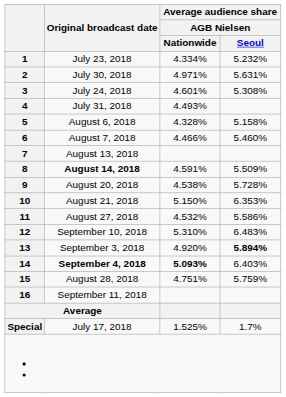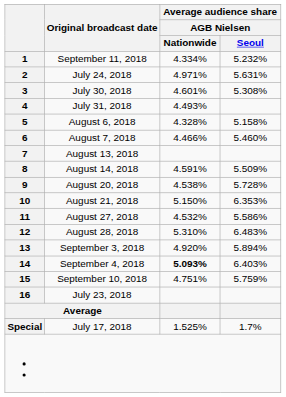 <table class="wikitable" style="text-align:center;max-width:450px; margin-left: auto; margin-right: auto; border: none;">
 <tr>
 </tr>
 <tr>
 <th rowspan="3"></th>
 <th rowspan="3">Original broadcast date</th>
 <th colspan="2">Average audience share</th>
 </tr>
 <tr>
 <th colspan="2">AGB Nielsen</th>
 </tr>
 <tr>
 <th width="90">Nationwide</th>
 <th width="90"><a href='#'>Seoul</a></th>
 </tr>
 <tr>
 <th>1</th>
-<td>July 23, 2018</td>
+<td>September 11, 2018</td>
 <td>4.334%</td>
 <td>5.232%</td>
 </tr>
 <tr>
 <th>2</th>
-<td>July 30, 2018</td>
+<td>July 24, 2018</td>
 <td>4.971%</td>
 <td>5.631%</td>
 </tr>
 <tr>
 <th>3</th>
-<td>July 24, 2018</td>
+<td>July 30, 2018</td>
 <td>4.601%</td>
 <td>5.308%</td>
 </tr>
 <tr>
 <th>4</th>
 <td>July 31, 2018</td>
 <td>4.493%</td>
 <td></td>
 </tr>
 <tr>
 <th>5</th>
 <td>August 6, 2018</td>
 <td>4.328%</td>
 <td>5.158%</td>
 </tr>
 <tr>
 <th>6</th>
 <td>August 7, 2018</td>
 <td>4.466%</td>
 <td>5.460%</td>
 </tr>
 <tr>
 <th>7</th>
 <td>August 13, 2018</td>
 <td></td>
 <td></td>
 </tr>
 <tr>
 <th>8</th>
-<td><strong>August 14, 2018</strong></td>
+<td>August 14, 2018</td>
 <td>4.591%</td>
 <td>5.509%</td>
 </tr>
 <tr>
 <th>9</th>
 <td>August 20, 2018</td>
 <td>4.538%</td>
 <td>5.728%</td>
 </tr>
 <tr>
 <th>10</th>
 <td>August 21, 2018</td>
 <td>5.150%</td>
 <td>6.353%</td>
 </tr>
 <tr>
 <th>11</th>
 <td>August 27, 2018</td>
 <td>4.532%</td>
 <td>5.586%</td>
 </tr>
 <tr>
 <th>12</th>
-<td>September 10, 2018</td>
+<td>August 28, 2018</td>
 <td>5.310%</td>
 <td>6.483%</td>
 </tr>
 <tr>
 <th>13</th>
 <td>September 3, 2018</td>
 <td>4.920%</td>
-<td><strong>5.894%</strong></td>
+<td>5.894%</td>
 </tr>
 <tr>
 <th>14</th>
-<td><strong>September 4, 2018</strong></td>
+<td>September 4, 2018</td>
 <td><strong>5.093%</strong></td>
 <td>6.403%</td>
 </tr>
 <tr>
 <th>15</th>
-<td>August 28, 2018</td>
+<td>September 10, 2018</td>
 <td>4.751%</td>
 <td>5.759%</td>
 </tr>
 <tr>
 <th>16</th>
-<td>September 11, 2018</td>
+<td>July 23, 2018</td>
 <td></td>
 <td></td>
 </tr>
 <tr>
 <th colspan="2">Average</th>
 <th></th>
 <th></th>
 </tr>
 <tr>
 <th>Special</th>
 <td>July 17, 2018</td>
 <td>1.525%</td>
 <td>1.7%</td>
 </tr>
 <tr>
 <td colspan="6"><br><ul><li></li><li></li></ul></td>
 </tr>
 </table>
